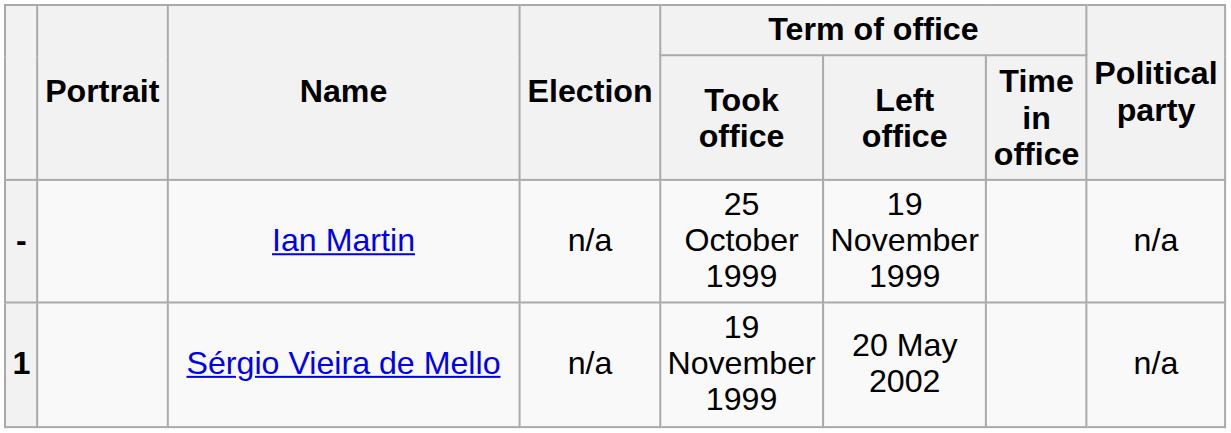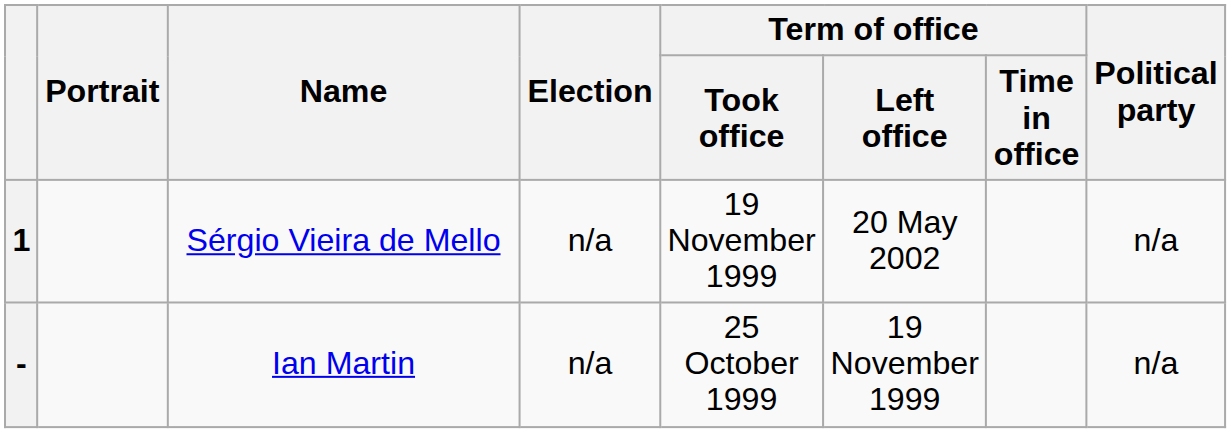 <table class="wikitable" style="text-align:center">
 <tr>
 <th rowspan="2"></th>
 <th rowspan="2">Portrait</th>
 <th rowspan="2" width="180">Name<br></th>
 <th rowspan="2">Election</th>
 <th colspan="3">Term of office</th>
 <th rowspan="2">Political party</th>
 </tr>
 <tr>
 <th>Took office</th>
 <th>Left office</th>
 <th>Time in office</th>
 </tr>
 <tr>
+<th>1</th>
+<td></td>
+<td><a href='#'>Sérgio Vieira de Mello</a><br></td>
+<td>n/a</td>
+<td>19 November 1999</td>
+<td>20 May 2002</td>
+<td></td>
+<td>n/a</td>
+</tr>
+<tr>
 <th>-</th>
 <td></td>
 <td><a href='#'>Ian Martin</a><br></td>
 <td>n/a</td>
 <td>25 October 1999</td>
 <td>19 November 1999</td>
 <td></td>
 <td>n/a</td>
 </tr>
-<tr>
-<th>1</th>
-<td></td>
-<td><a href='#'>Sérgio Vieira de Mello</a><br></td>
-<td>n/a</td>
-<td>19 November 1999</td>
-<td>20 May 2002</td>
-<td></td>
-<td>n/a</td>
-</tr>
 </table>
